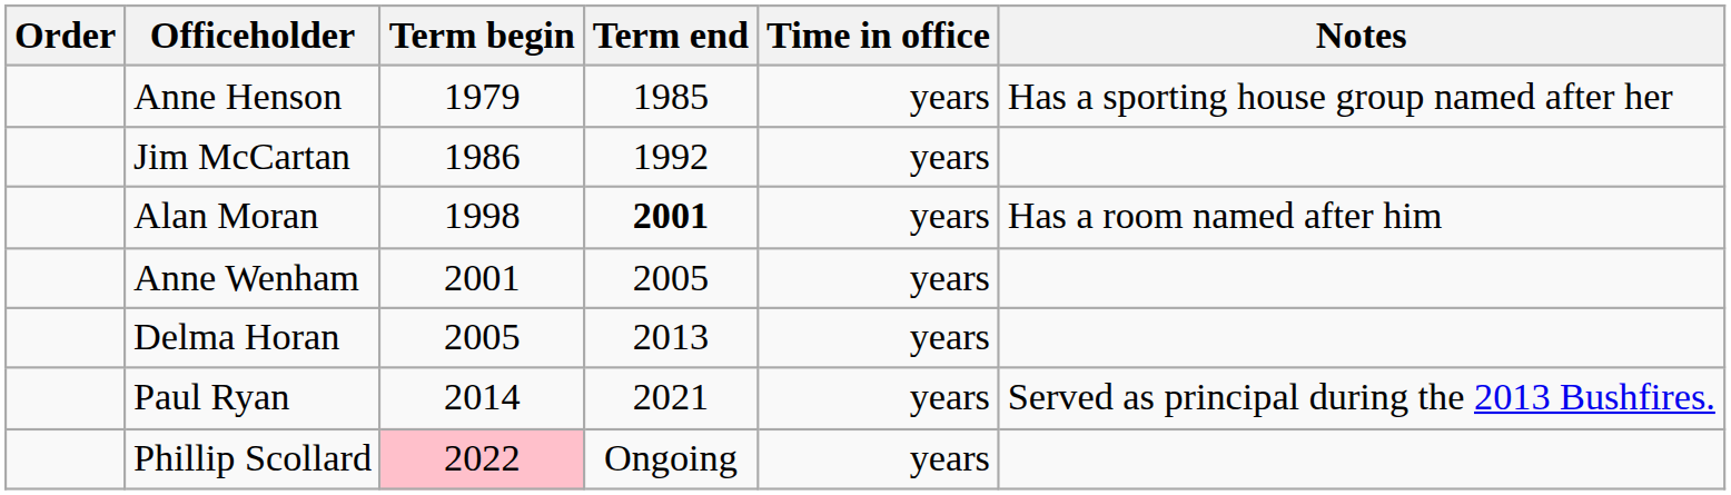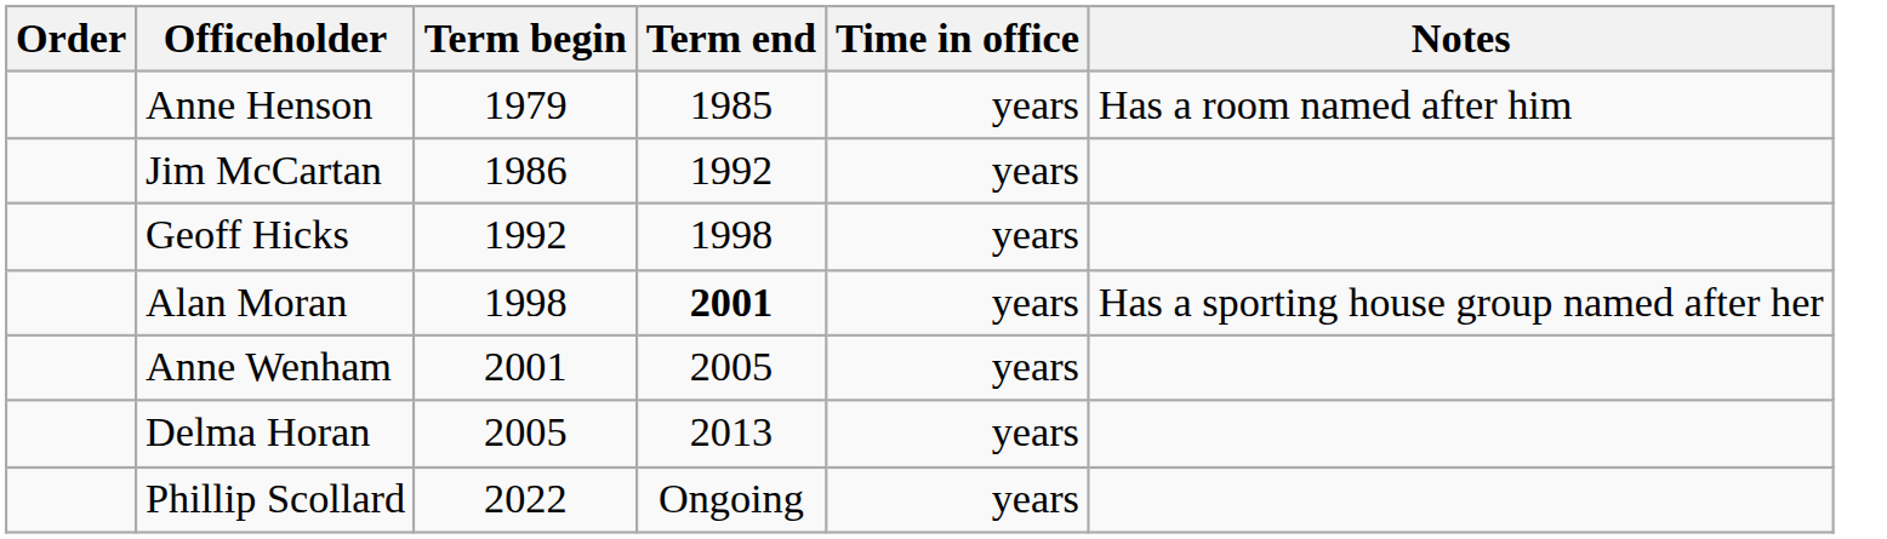 <table class="wikitable sortable">
 <tr>
 <th>Order</th>
 <th>Officeholder</th>
 <th>Term begin</th>
 <th>Term end</th>
 <th>Time in office</th>
 <th>Notes</th>
 </tr>
 <tr>
 <td align=center></td>
 <td>Anne Henson</td>
 <td align=center>1979</td>
 <td align=center>1985</td>
 <td align=right> years</td>
-<td>Has a sporting house group named after her</td>
+<td>Has a room named after him</td>
 </tr>
 <tr>
 <td align=center></td>
 <td>Jim McCartan</td>
 <td align=center>1986</td>
 <td align=center>1992</td>
 <td align=right> years</td>
 <td></td>
 </tr>
 <tr>
 <td align=center></td>
+<td>Geoff Hicks</td>
+<td align=center>1992</td>
+<td align=center>1998</td>
+<td align=right> years</td>
+<td></td>
+</tr>
+<tr>
+<td align=center></td>
 <td>Alan Moran</td>
 <td align=center>1998</td>
 <td align=center><strong>2001</strong></td>
 <td align=right> years</td>
-<td>Has a room named after him</td>
+<td>Has a sporting house group named after her</td>
 </tr>
 <tr>
 <td align=center></td>
 <td>Anne Wenham</td>
 <td align=center>2001</td>
 <td align=center>2005</td>
 <td align=right> years</td>
 <td></td>
 </tr>
 <tr>
 <td align=center></td>
 <td>Delma Horan</td>
 <td align=center>2005</td>
 <td align=center>2013</td>
 <td align=right> years</td>
 <td></td>
 </tr>
 <tr>
 <td align=center></td>
-<td>Paul Ryan</td>
-<td align=center>2014</td>
-<td align=center>2021</td>
-<td align="right"> years</td>
-<td>Served as principal during the <a href='#'>2013 Bushfires.</a></td>
-</tr>
-<tr>
-<td align=center></td>
 <td>Phillip Scollard</td>
-<td align=center style="background: pink;">2022</td>
+<td align=center>2022</td>
 <td align=center>Ongoing</td>
 <td align="right"> years</td>
 <td></td>
 </tr>
 </table>
